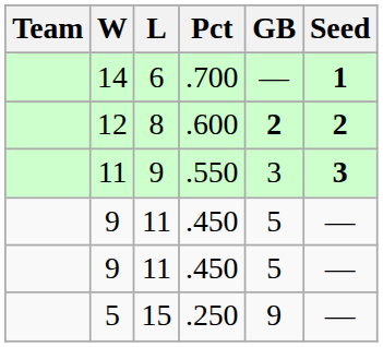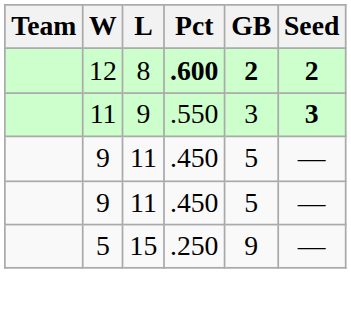 <table class=wikitable>
 <tr>
 <th>Team</th>
 <th>W</th>
 <th>L</th>
 <th>Pct</th>
 <th>GB</th>
 <th>Seed</th>
 </tr>
 <tr bgcolor=ccffcc align=center>
 <td></td>
-<td>14</td>
-<td>6</td>
-<td>.700</td>
-<td>—</td>
-<td><strong>1</strong></td>
-</tr>
-<tr bgcolor=ccffcc align=center>
-<td></td>
 <td>12</td>
 <td>8</td>
-<td>.600</td>
+<td><strong>.600</strong></td>
 <td><strong>2</strong></td>
 <td><strong>2</strong></td>
 </tr>
 <tr bgcolor=ccffcc align=center>
 <td></td>
 <td>11</td>
 <td>9</td>
 <td>.550</td>
 <td>3</td>
 <td><strong>3</strong></td>
 </tr>
 <tr align=center>
 <td></td>
 <td>9</td>
 <td>11</td>
 <td>.450</td>
 <td>5</td>
 <td>—</td>
 </tr>
 <tr align=center>
 <td></td>
 <td>9</td>
 <td>11</td>
 <td>.450</td>
 <td>5</td>
 <td>—</td>
 </tr>
 <tr align=center>
 <td></td>
 <td>5</td>
 <td>15</td>
 <td>.250</td>
 <td>9</td>
 <td>—</td>
 </tr>
 </table>
